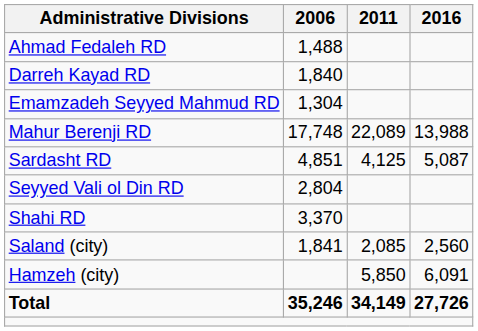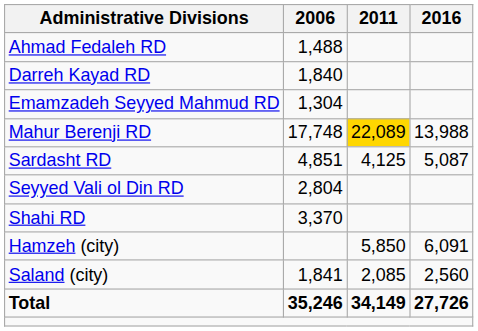 <table class="wikitable">
 <tr>
 <th>Administrative Divisions</th>
 <th>2006</th>
 <th>2011</th>
 <th>2016</th>
 </tr>
 <tr>
 <td><a href='#'>Ahmad Fedaleh RD</a></td>
 <td style="text-align: right;">1,488</td>
 <td style="text-align: right;"></td>
 <td style="text-align: right;"></td>
 </tr>
 <tr>
 <td><a href='#'>Darreh Kayad RD</a></td>
 <td style="text-align: right;">1,840</td>
 <td style="text-align: right;"></td>
 <td style="text-align: right;"></td>
 </tr>
 <tr>
 <td><a href='#'>Emamzadeh Seyyed Mahmud RD</a></td>
 <td style="text-align: right;">1,304</td>
 <td style="text-align: right;"></td>
 <td style="text-align: right;"></td>
 </tr>
 <tr>
 <td><a href='#'>Mahur Berenji RD</a></td>
 <td style="text-align: right;">17,748</td>
-<td style="text-align: right;">22,089</td>
+<td style="background: gold; text-align: right;">22,089</td>
 <td style="text-align: right;">13,988</td>
 </tr>
 <tr>
 <td><a href='#'>Sardasht RD</a></td>
 <td style="text-align: right;">4,851</td>
 <td style="text-align: right;">4,125</td>
 <td style="text-align: right;">5,087</td>
 </tr>
 <tr>
 <td><a href='#'>Seyyed Vali ol Din RD</a></td>
 <td style="text-align: right;">2,804</td>
 <td style="text-align: right;"></td>
 <td style="text-align: right;"></td>
 </tr>
 <tr>
 <td><a href='#'>Shahi RD</a></td>
 <td style="text-align: right;">3,370</td>
 <td style="text-align: right;"></td>
 <td style="text-align: right;"></td>
 </tr>
 <tr>
+<td><a href='#'>Hamzeh</a> (city)</td>
+<td style="text-align: right;"></td>
+<td style="text-align: right;">5,850</td>
+<td style="text-align: right;">6,091</td>
+</tr>
+<tr>
 <td><a href='#'>Saland</a> (city)</td>
 <td style="text-align: right;">1,841</td>
 <td style="text-align: right;">2,085</td>
 <td style="text-align: right;">2,560</td>
-</tr>
-<tr>
-<td><a href='#'>Hamzeh</a> (city)</td>
-<td style="text-align: right;"></td>
-<td style="text-align: right;">5,850</td>
-<td style="text-align: right;">6,091</td>
 </tr>
 <tr>
 <td><strong>Total</strong></td>
 <td style="text-align: right;"><strong>35,246</strong></td>
 <td style="text-align: right;"><strong>34,149</strong></td>
 <td style="text-align: right;"><strong>27,726</strong></td>
 </tr>
 <tr>
 <td colspan=4></td>
 </tr>
 </table>
